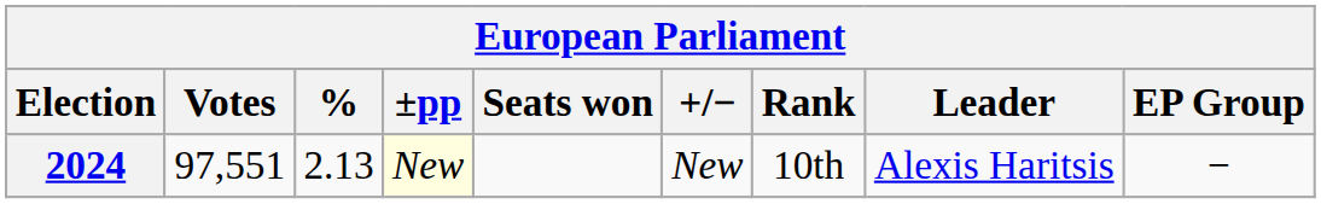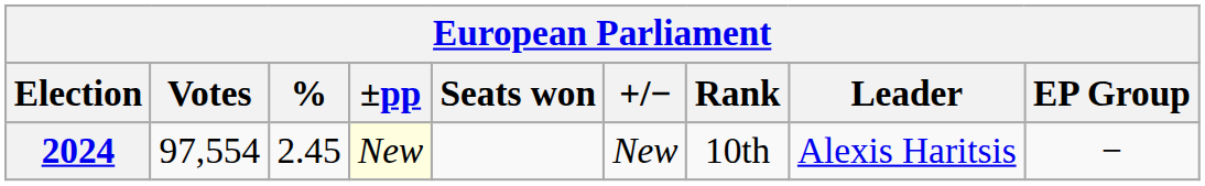 <table class="wikitable" style="text-align:center;">
 <tr>
 <th colspan="9"><a href='#'>European Parliament</a></th>
 </tr>
 <tr>
 <th>Election</th>
 <th>Votes</th>
 <th>%</th>
 <th>±<a href='#'>pp</a></th>
 <th>Seats won</th>
 <th>+/−</th>
 <th>Rank</th>
 <th>Leader</th>
 <th>EP Group</th>
 </tr>
 <tr>
 <th><a href='#'>2024</a></th>
-<td>97,551</td>
-<td>2.13</td>
+<td>97,554</td>
+<td>2.45</td>
 <td style="background: lightyellow;"><em>New</em></td>
 <td></td>
 <td><em>New</em></td>
 <td>10th</td>
 <td><a href='#'>Alexis Haritsis</a></td>
 <td>−</td>
 </tr>
 </table>
